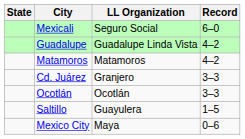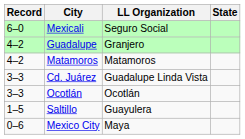 <table class="wikitable">
 <tr>
-<th>State</th>
+<th>Record</th>
 <th>City</th>
 <th>LL Organization</th>
-<th>Record</th>
+<th>State</th>
 </tr>
 <tr bgcolor="bbffbb">
-<td><strong></strong></td>
+<td>6–0</td>
 <td><a href='#'>Mexicali</a></td>
 <td>Seguro Social</td>
-<td>6–0</td>
+<td><strong></strong></td>
 </tr>
 <tr bgcolor="bbffbb">
+<td>4–2</td>
+<td><a href='#'>Guadalupe</a></td>
+<td>Granjero</td>
 <td><strong></strong></td>
-<td><a href='#'>Guadalupe</a></td>
-<td>Guadalupe Linda Vista</td>
-<td>4–2</td>
 </tr>
 <tr>
-<td><strong></strong></td>
+<td>4–2</td>
 <td><a href='#'>Matamoros</a></td>
 <td>Matamoros</td>
-<td>4–2</td>
+<td><strong></strong></td>
 </tr>
 <tr>
+<td>3–3</td>
+<td><a href='#'>Cd. Juárez</a></td>
+<td>Guadalupe Linda Vista</td>
 <td><strong></strong></td>
-<td><a href='#'>Cd. Juárez</a></td>
-<td>Granjero</td>
-<td>3–3</td>
 </tr>
 <tr>
-<td><strong></strong></td>
+<td>3–3</td>
 <td><a href='#'>Ocotlán</a></td>
 <td>Ocotlán</td>
-<td>3–3</td>
+<td><strong></strong></td>
 </tr>
 <tr>
-<td><strong></strong></td>
+<td>1–5</td>
 <td><a href='#'>Saltillo</a></td>
 <td>Guayulera</td>
-<td>1–5</td>
+<td><strong></strong></td>
 </tr>
 <tr>
-<td><strong></strong></td>
+<td>0–6</td>
 <td><a href='#'>Mexico City</a></td>
 <td>Maya</td>
-<td>0–6</td>
+<td><strong></strong></td>
 </tr>
 </table>
